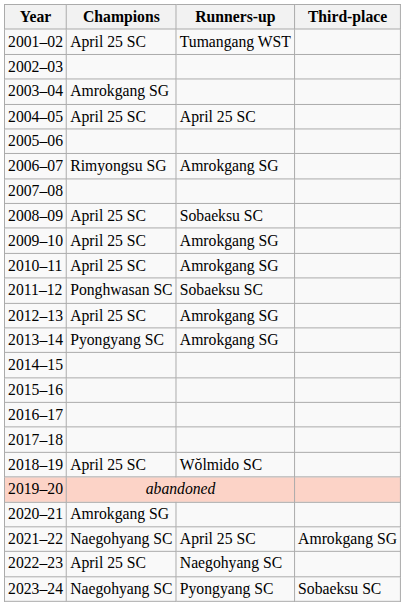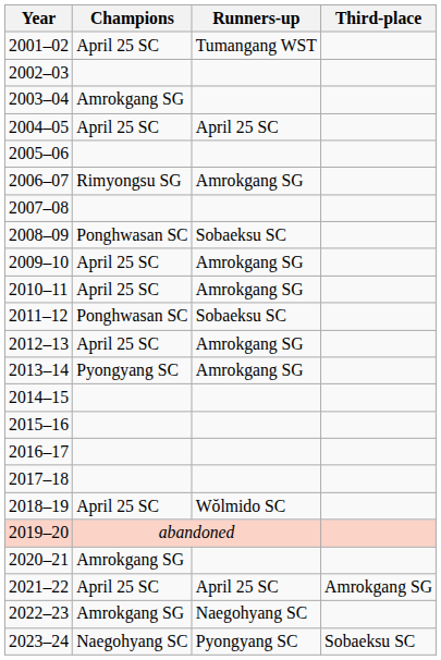 <table class="wikitable">
 <tr>
 <th>Year</th>
 <th>Champions</th>
 <th>Runners-up</th>
 <th>Third-place</th>
 </tr>
 <tr>
 <td>2001–02</td>
 <td>April 25 SC</td>
 <td>Tumangang WST</td>
 <td></td>
 </tr>
 <tr>
 <td>2002–03</td>
 <td></td>
 <td></td>
 <td></td>
 </tr>
 <tr>
 <td>2003–04</td>
 <td>Amrokgang SG</td>
 <td></td>
 <td></td>
 </tr>
 <tr>
 <td>2004–05</td>
 <td>April 25 SC </td>
 <td>April 25 SC</td>
 <td></td>
 </tr>
 <tr>
 <td>2005–06</td>
 <td></td>
 <td></td>
 <td></td>
 </tr>
 <tr>
 <td>2006–07</td>
 <td>Rimyongsu SG</td>
 <td>Amrokgang SG</td>
 <td></td>
 </tr>
 <tr>
 <td>2007–08</td>
 <td></td>
 <td></td>
 <td></td>
 </tr>
 <tr>
 <td>2008–09</td>
-<td>April 25 SC</td>
+<td>Ponghwasan SC</td>
 <td>Sobaeksu SC</td>
 <td></td>
 </tr>
 <tr>
 <td>2009–10</td>
 <td>April 25 SC</td>
 <td>Amrokgang SG</td>
 <td></td>
 </tr>
 <tr>
 <td>2010–11</td>
 <td>April 25 SC</td>
 <td>Amrokgang SG</td>
 <td></td>
 </tr>
 <tr>
 <td>2011–12</td>
 <td>Ponghwasan SC</td>
 <td>Sobaeksu SC</td>
 <td></td>
 </tr>
 <tr>
 <td>2012–13</td>
 <td>April 25 SC</td>
 <td>Amrokgang SG</td>
 <td></td>
 </tr>
 <tr>
 <td>2013–14</td>
 <td>Pyongyang SC</td>
 <td>Amrokgang SG</td>
 <td></td>
 </tr>
 <tr>
 <td>2014–15</td>
 <td></td>
 <td></td>
 <td></td>
 </tr>
 <tr>
 <td>2015–16</td>
 <td></td>
 <td></td>
 <td></td>
 </tr>
 <tr>
 <td>2016–17</td>
 <td></td>
 <td></td>
 <td></td>
 </tr>
 <tr>
 <td>2017–18</td>
 <td></td>
 <td></td>
 <td></td>
 </tr>
 <tr>
 <td>2018–19</td>
 <td>April 25 SC</td>
 <td>Wŏlmido SC</td>
 <td></td>
 </tr>
 <tr bgcolor=#fcd3c7>
 <td>2019–20</td>
 <td align=center colspan=2><em>abandoned</em></td>
 <td></td>
 </tr>
 <tr>
 <td>2020–21</td>
 <td>Amrokgang SG</td>
 <td></td>
 <td></td>
 </tr>
 <tr>
 <td>2021–22</td>
-<td>Naegohyang SC</td>
+<td>April 25 SC </td>
 <td>April 25 SC</td>
 <td>Amrokgang SG</td>
 </tr>
 <tr>
 <td>2022–23</td>
-<td>April 25 SC</td>
+<td>Amrokgang SG</td>
 <td>Naegohyang SC</td>
 <td></td>
 </tr>
 <tr>
 <td>2023–24</td>
 <td>Naegohyang SC</td>
 <td>Pyongyang SC</td>
 <td>Sobaeksu SC</td>
 </tr>
 </table>
